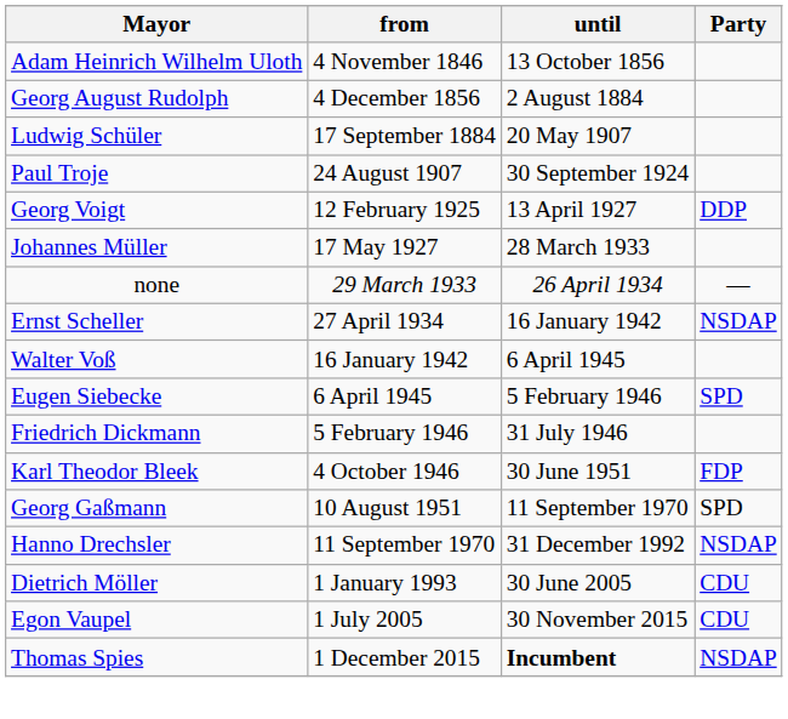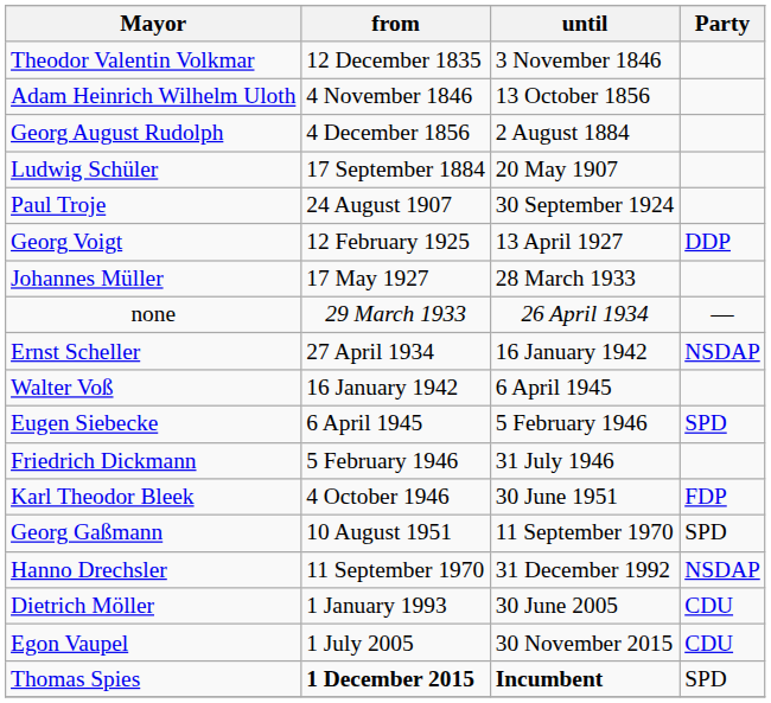 <table class="wikitable">
 <tr align="center" bgcolor="#dfdfdf">
 </tr>
 <tr>
 <th>Mayor</th>
 <th>from</th>
 <th>until</th>
 <th>Party</th>
+</tr>
+<tr>
+<td><a href='#'>Theodor Valentin Volkmar</a></td>
+<td>12 December 1835</td>
+<td>3 November 1846</td>
+<td></td>
 </tr>
 <tr>
 <td><a href='#'>Adam Heinrich Wilhelm Uloth</a></td>
 <td>4 November 1846</td>
 <td>13 October 1856</td>
 <td></td>
 </tr>
 <tr>
 <td><a href='#'>Georg August Rudolph</a></td>
 <td>4 December 1856</td>
 <td>2 August 1884</td>
 <td></td>
 </tr>
 <tr>
 <td><a href='#'>Ludwig Schüler</a></td>
 <td>17 September 1884</td>
 <td>20 May 1907</td>
 <td></td>
 </tr>
 <tr>
 <td><a href='#'>Paul Troje</a></td>
 <td>24 August 1907</td>
 <td>30 September 1924</td>
 <td></td>
 </tr>
 <tr>
 <td><a href='#'>Georg Voigt</a></td>
 <td>12 February 1925</td>
 <td>13 April 1927</td>
 <td><a href='#'>DDP</a></td>
 </tr>
 <tr>
 <td><a href='#'>Johannes Müller</a></td>
 <td>17 May 1927</td>
 <td>28 March 1933</td>
 <td></td>
 </tr>
 <tr align="center">
 <td>none</td>
 <td><em>29 March 1933</em></td>
 <td><em>26 April 1934</em></td>
 <td>—</td>
 </tr>
 <tr>
 <td><a href='#'>Ernst Scheller</a></td>
 <td>27 April 1934</td>
 <td>16 January 1942</td>
 <td><a href='#'>NSDAP</a></td>
 </tr>
 <tr>
 <td><a href='#'>Walter Voß</a></td>
 <td>16 January 1942</td>
 <td>6 April 1945</td>
 <td></td>
 </tr>
 <tr>
 <td><a href='#'>Eugen Siebecke</a></td>
 <td>6 April 1945</td>
 <td>5 February 1946</td>
 <td><a href='#'>SPD</a></td>
 </tr>
 <tr>
 <td><a href='#'>Friedrich Dickmann</a></td>
 <td>5 February 1946</td>
 <td>31 July 1946</td>
 <td></td>
 </tr>
 <tr>
 <td><a href='#'>Karl Theodor Bleek</a></td>
 <td>4 October 1946</td>
 <td>30 June 1951</td>
 <td><a href='#'>FDP</a></td>
 </tr>
 <tr>
 <td><a href='#'>Georg Gaßmann</a></td>
 <td>10 August 1951</td>
 <td>11 September 1970</td>
 <td>SPD</td>
 </tr>
 <tr>
 <td><a href='#'>Hanno Drechsler</a></td>
 <td>11 September 1970</td>
 <td>31 December 1992</td>
 <td><a href='#'>NSDAP</a></td>
 </tr>
 <tr>
 <td><a href='#'>Dietrich Möller</a></td>
 <td>1 January 1993</td>
 <td>30 June 2005</td>
 <td><a href='#'>CDU</a></td>
 </tr>
 <tr>
 <td><a href='#'>Egon Vaupel</a></td>
 <td>1 July 2005</td>
 <td>30 November 2015</td>
 <td><a href='#'>CDU</a></td>
 </tr>
 <tr>
 <td><a href='#'>Thomas Spies</a></td>
-<td>1 December 2015</td>
+<td><strong>1 December 2015</strong></td>
 <td><strong>Incumbent</strong></td>
-<td><a href='#'>NSDAP</a></td>
+<td>SPD</td>
 </tr>
 <tr>
 </tr>
 </table>
